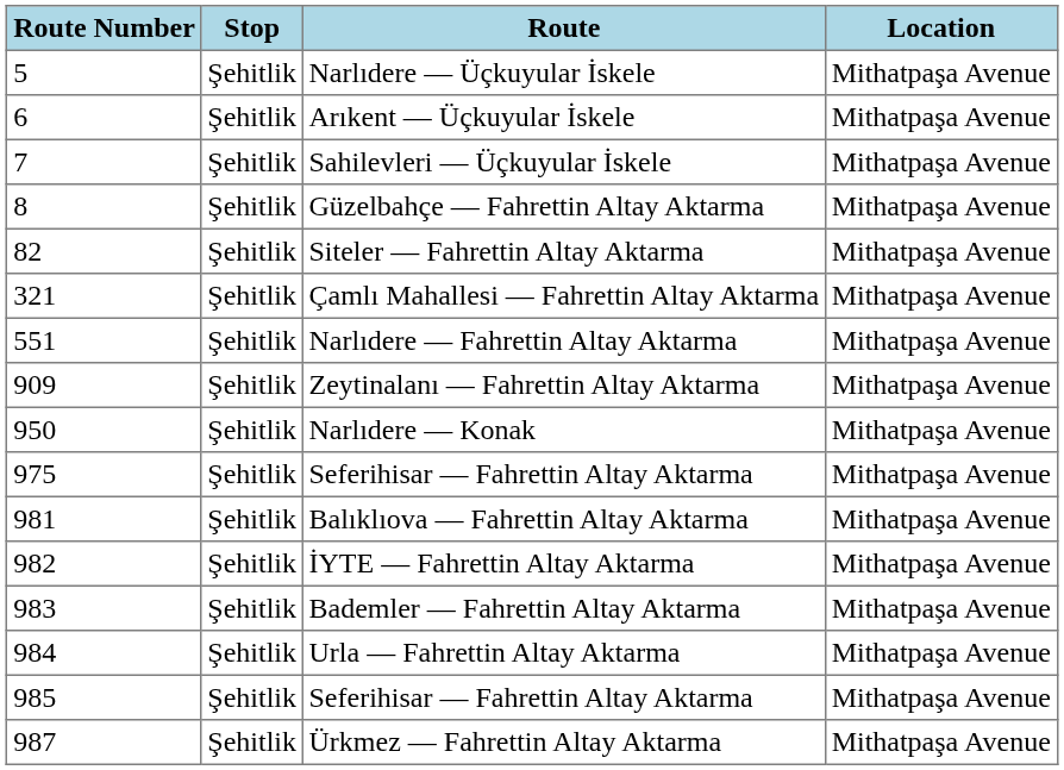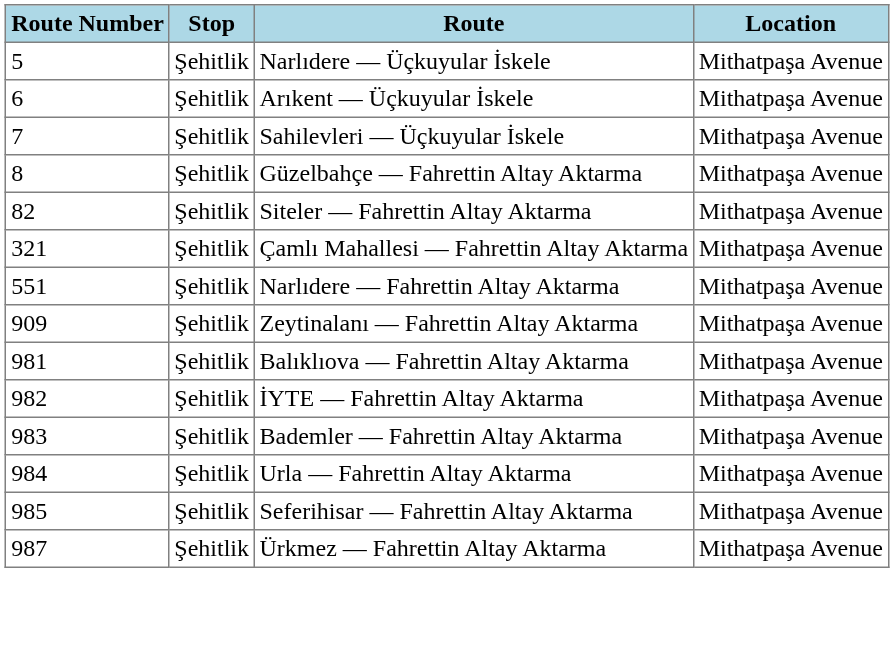 <table class="toccolours" border="1" cellpadding="3" style="margin:1em auto; border-collapse:collapse;">
 <tr style="background:lightblue;">
 <th>Route Number</th>
 <th>Stop</th>
 <th>Route</th>
 <th>Location</th>
 </tr>
 <tr>
 <td>5</td>
 <td>Şehitlik</td>
 <td>Narlıdere — Üçkuyular İskele</td>
 <td>Mithatpaşa Avenue</td>
 </tr>
 <tr>
 <td>6</td>
 <td>Şehitlik</td>
 <td>Arıkent — Üçkuyular İskele</td>
 <td>Mithatpaşa Avenue</td>
 </tr>
 <tr>
 <td>7</td>
 <td>Şehitlik</td>
 <td>Sahilevleri — Üçkuyular İskele</td>
 <td>Mithatpaşa Avenue</td>
 </tr>
 <tr>
 <td>8</td>
 <td>Şehitlik</td>
 <td>Güzelbahçe — Fahrettin Altay Aktarma</td>
 <td>Mithatpaşa Avenue</td>
 </tr>
 <tr>
 <td>82</td>
 <td>Şehitlik</td>
 <td>Siteler — Fahrettin Altay Aktarma</td>
 <td>Mithatpaşa Avenue</td>
 </tr>
 <tr>
 <td>321</td>
 <td>Şehitlik</td>
 <td>Çamlı Mahallesi — Fahrettin Altay Aktarma</td>
 <td>Mithatpaşa Avenue</td>
 </tr>
 <tr>
 <td>551</td>
 <td>Şehitlik</td>
 <td>Narlıdere — Fahrettin Altay Aktarma</td>
 <td>Mithatpaşa Avenue</td>
 </tr>
 <tr>
 <td>909</td>
 <td>Şehitlik</td>
 <td>Zeytinalanı — Fahrettin Altay Aktarma</td>
 <td>Mithatpaşa Avenue</td>
 </tr>
 <tr>
-<td>950</td>
-<td>Şehitlik</td>
-<td>Narlıdere — Konak</td>
-<td>Mithatpaşa Avenue</td>
-</tr>
-<tr>
-<td>975</td>
-<td>Şehitlik</td>
-<td>Seferihisar — Fahrettin Altay Aktarma</td>
-<td>Mithatpaşa Avenue</td>
-</tr>
-<tr>
 <td>981</td>
 <td>Şehitlik</td>
 <td>Balıklıova — Fahrettin Altay Aktarma</td>
 <td>Mithatpaşa Avenue</td>
 </tr>
 <tr>
 <td>982</td>
 <td>Şehitlik</td>
 <td>İYTE — Fahrettin Altay Aktarma</td>
 <td>Mithatpaşa Avenue</td>
 </tr>
 <tr>
 <td>983</td>
 <td>Şehitlik</td>
 <td>Bademler — Fahrettin Altay Aktarma</td>
 <td>Mithatpaşa Avenue</td>
 </tr>
 <tr>
 <td>984</td>
 <td>Şehitlik</td>
 <td>Urla — Fahrettin Altay Aktarma</td>
 <td>Mithatpaşa Avenue</td>
 </tr>
 <tr>
 <td>985</td>
 <td>Şehitlik</td>
 <td>Seferihisar — Fahrettin Altay Aktarma</td>
 <td>Mithatpaşa Avenue</td>
 </tr>
 <tr>
 <td>987</td>
 <td>Şehitlik</td>
 <td>Ürkmez — Fahrettin Altay Aktarma</td>
 <td>Mithatpaşa Avenue</td>
 </tr>
 </table>
